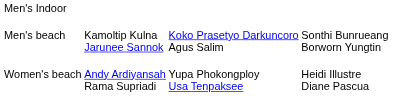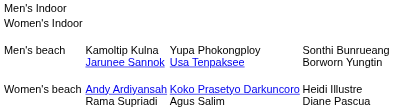 <table>
 <tr>
 <td>Men's Indoor</td>
 <td></td>
 <td></td>
 <td></td>
 </tr>
 <tr>
+<td>Women's Indoor</td>
+<td></td>
+<td></td>
+<td></td>
+</tr>
+<tr>
 <td>Men's beach</td>
 <td> <br> Kamoltip Kulna <br> <a href='#'>Jarunee Sannok</a></td>
-<td> <br> <a href='#'>Koko Prasetyo Darkuncoro</a> <br> Agus Salim</td>
+<td> <br> Yupa Phokongploy <br> <a href='#'>Usa Tenpaksee</a></td>
 <td> <br> Sonthi Bunrueang <br> Borworn Yungtin</td>
 </tr>
 <tr>
 <td>Women's beach</td>
 <td> <br> <a href='#'>Andy Ardiyansah</a> <br> Rama Supriadi</td>
-<td> <br> Yupa Phokongploy <br> <a href='#'>Usa Tenpaksee</a></td>
+<td> <br> <a href='#'>Koko Prasetyo Darkuncoro</a> <br> Agus Salim</td>
 <td> <br> Heidi Illustre <br> Diane Pascua</td>
 </tr>
 </table>
